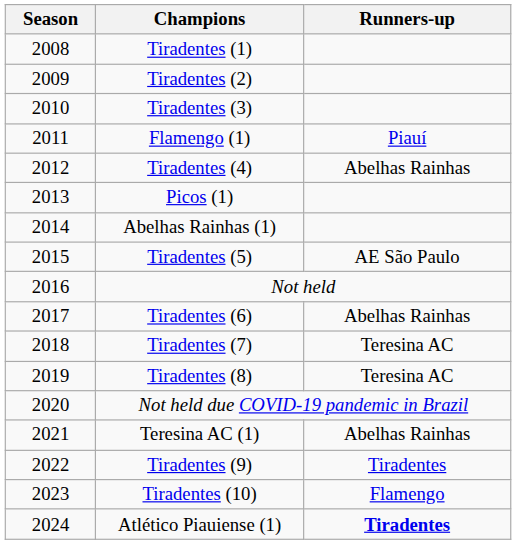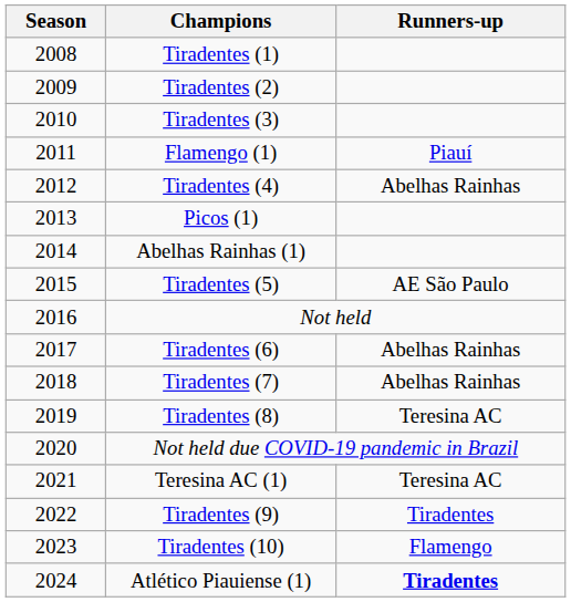 <table class="wikitable" style="text-align:center; margin-left:1em;">
 <tr>
 <th style="width:70px">Season</th>
 <th style="width:170px">Champions</th>
 <th style="width:170px">Runners-up</th>
 </tr>
 <tr>
 <td>2008</td>
 <td><a href='#'>Tiradentes</a> (1)</td>
 <td></td>
 </tr>
 <tr>
 <td>2009</td>
 <td><a href='#'>Tiradentes</a> (2)</td>
 <td></td>
 </tr>
 <tr>
 <td>2010</td>
 <td><a href='#'>Tiradentes</a> (3)</td>
 <td></td>
 </tr>
 <tr>
 <td>2011</td>
 <td><a href='#'>Flamengo</a> (1)</td>
 <td><a href='#'>Piauí</a></td>
 </tr>
 <tr>
 <td>2012</td>
 <td><a href='#'>Tiradentes</a> (4)</td>
 <td>Abelhas Rainhas</td>
 </tr>
 <tr>
 <td>2013</td>
 <td><a href='#'>Picos</a> (1)</td>
 <td></td>
 </tr>
 <tr>
 <td>2014</td>
 <td>Abelhas Rainhas (1)</td>
 <td></td>
 </tr>
 <tr>
 <td>2015</td>
 <td><a href='#'>Tiradentes</a> (5)</td>
 <td>AE São Paulo</td>
 </tr>
 <tr>
 <td>2016</td>
 <td colspan=2 align=center><em>Not held</em></td>
 </tr>
 <tr>
 <td>2017</td>
 <td><a href='#'>Tiradentes</a> (6)</td>
 <td>Abelhas Rainhas</td>
 </tr>
 <tr>
 <td>2018</td>
 <td><a href='#'>Tiradentes</a> (7)</td>
-<td>Teresina AC</td>
+<td>Abelhas Rainhas</td>
 </tr>
 <tr>
 <td>2019</td>
 <td><a href='#'>Tiradentes</a> (8)</td>
 <td>Teresina AC</td>
 </tr>
 <tr>
 <td>2020</td>
 <td colspan=2><em>Not held due <a href='#'>COVID-19 pandemic in Brazil</a></em></td>
 </tr>
 <tr>
 <td>2021</td>
 <td>Teresina AC (1)</td>
-<td>Abelhas Rainhas</td>
+<td>Teresina AC</td>
 </tr>
 <tr>
 <td>2022</td>
 <td><a href='#'>Tiradentes</a> (9)</td>
 <td><a href='#'>Tiradentes</a></td>
 </tr>
 <tr>
 <td>2023</td>
 <td><a href='#'>Tiradentes</a> (10)</td>
 <td><a href='#'>Flamengo</a></td>
 </tr>
 <tr>
 <td>2024</td>
 <td>Atlético Piauiense (1)</td>
 <td><strong><a href='#'>Tiradentes</a></strong></td>
 </tr>
 </table>
